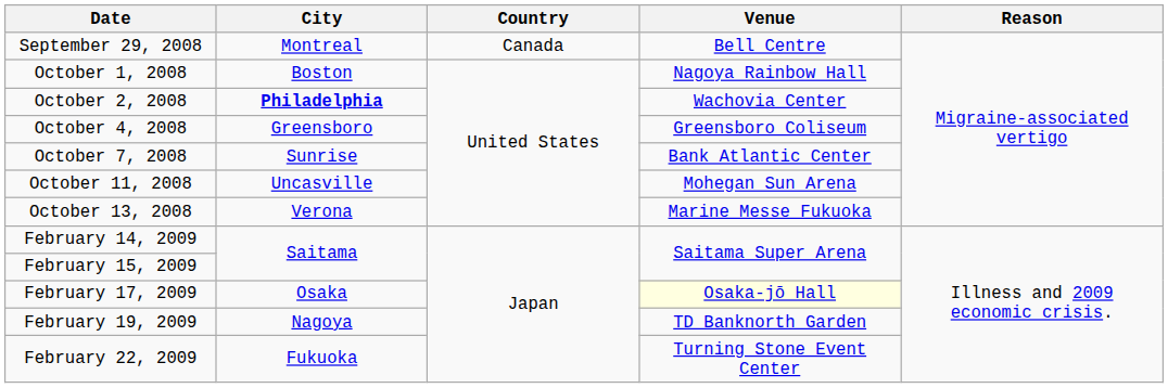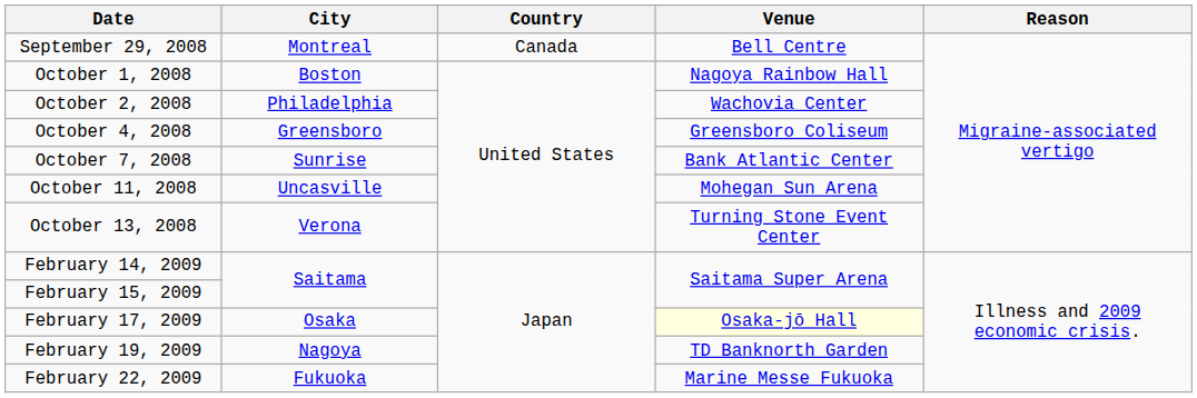 <table class="wikitable" style="text-align:center;">
 <tr>
 <th scope="col" style="width:12em;">Date</th>
 <th scope="col" style="width:12em;">City</th>
 <th scope="col" style="width:12em;">Country</th>
 <th scope="col" style="width:15em;">Venue</th>
 <th scope="col" style="width:15em;">Reason</th>
 </tr>
 <tr>
 <td>September 29, 2008</td>
 <td><a href='#'>Montreal</a></td>
 <td>Canada</td>
 <td><a href='#'>Bell Centre</a></td>
 <td rowspan="7"><a href='#'>Migraine-associated vertigo</a></td>
 </tr>
 <tr>
 <td>October 1, 2008</td>
 <td><a href='#'>Boston</a></td>
 <td rowspan="6">United States</td>
 <td><a href='#'>Nagoya Rainbow Hall</a></td>
 </tr>
 <tr>
 <td>October 2, 2008</td>
-<td><strong><a href='#'>Philadelphia</a></strong></td>
+<td><a href='#'>Philadelphia</a></td>
 <td><a href='#'>Wachovia Center</a></td>
 </tr>
 <tr>
 <td>October 4, 2008</td>
 <td><a href='#'>Greensboro</a></td>
 <td><a href='#'>Greensboro Coliseum</a></td>
 </tr>
 <tr>
 <td>October 7, 2008</td>
 <td><a href='#'>Sunrise</a></td>
 <td><a href='#'>Bank Atlantic Center</a></td>
 </tr>
 <tr>
 <td>October 11, 2008</td>
 <td><a href='#'>Uncasville</a></td>
 <td><a href='#'>Mohegan Sun Arena</a></td>
 </tr>
 <tr>
 <td>October 13, 2008</td>
 <td><a href='#'>Verona</a></td>
-<td><a href='#'>Marine Messe Fukuoka</a></td>
+<td><a href='#'>Turning Stone Event Center</a></td>
 </tr>
 <tr>
 <td>February 14, 2009</td>
 <td rowspan="2"><a href='#'>Saitama</a></td>
 <td rowspan="6">Japan</td>
 <td rowspan="2"><a href='#'>Saitama Super Arena</a></td>
 <td rowspan="5">Illness and <a href='#'>2009 economic crisis</a>.</td>
 </tr>
 <tr>
 <td>February 15, 2009</td>
 </tr>
 <tr>
 <td>February 17, 2009</td>
 <td><a href='#'>Osaka</a></td>
 <td style="background: lightyellow;"><a href='#'>Osaka-jō Hall</a></td>
 </tr>
 <tr>
 <td>February 19, 2009</td>
 <td><a href='#'>Nagoya</a></td>
 <td><a href='#'>TD Banknorth Garden</a></td>
 </tr>
 <tr>
 <td>February 22, 2009</td>
 <td><a href='#'>Fukuoka</a></td>
-<td><a href='#'>Turning Stone Event Center</a></td>
+<td><a href='#'>Marine Messe Fukuoka</a></td>
 </tr>
 </table>
